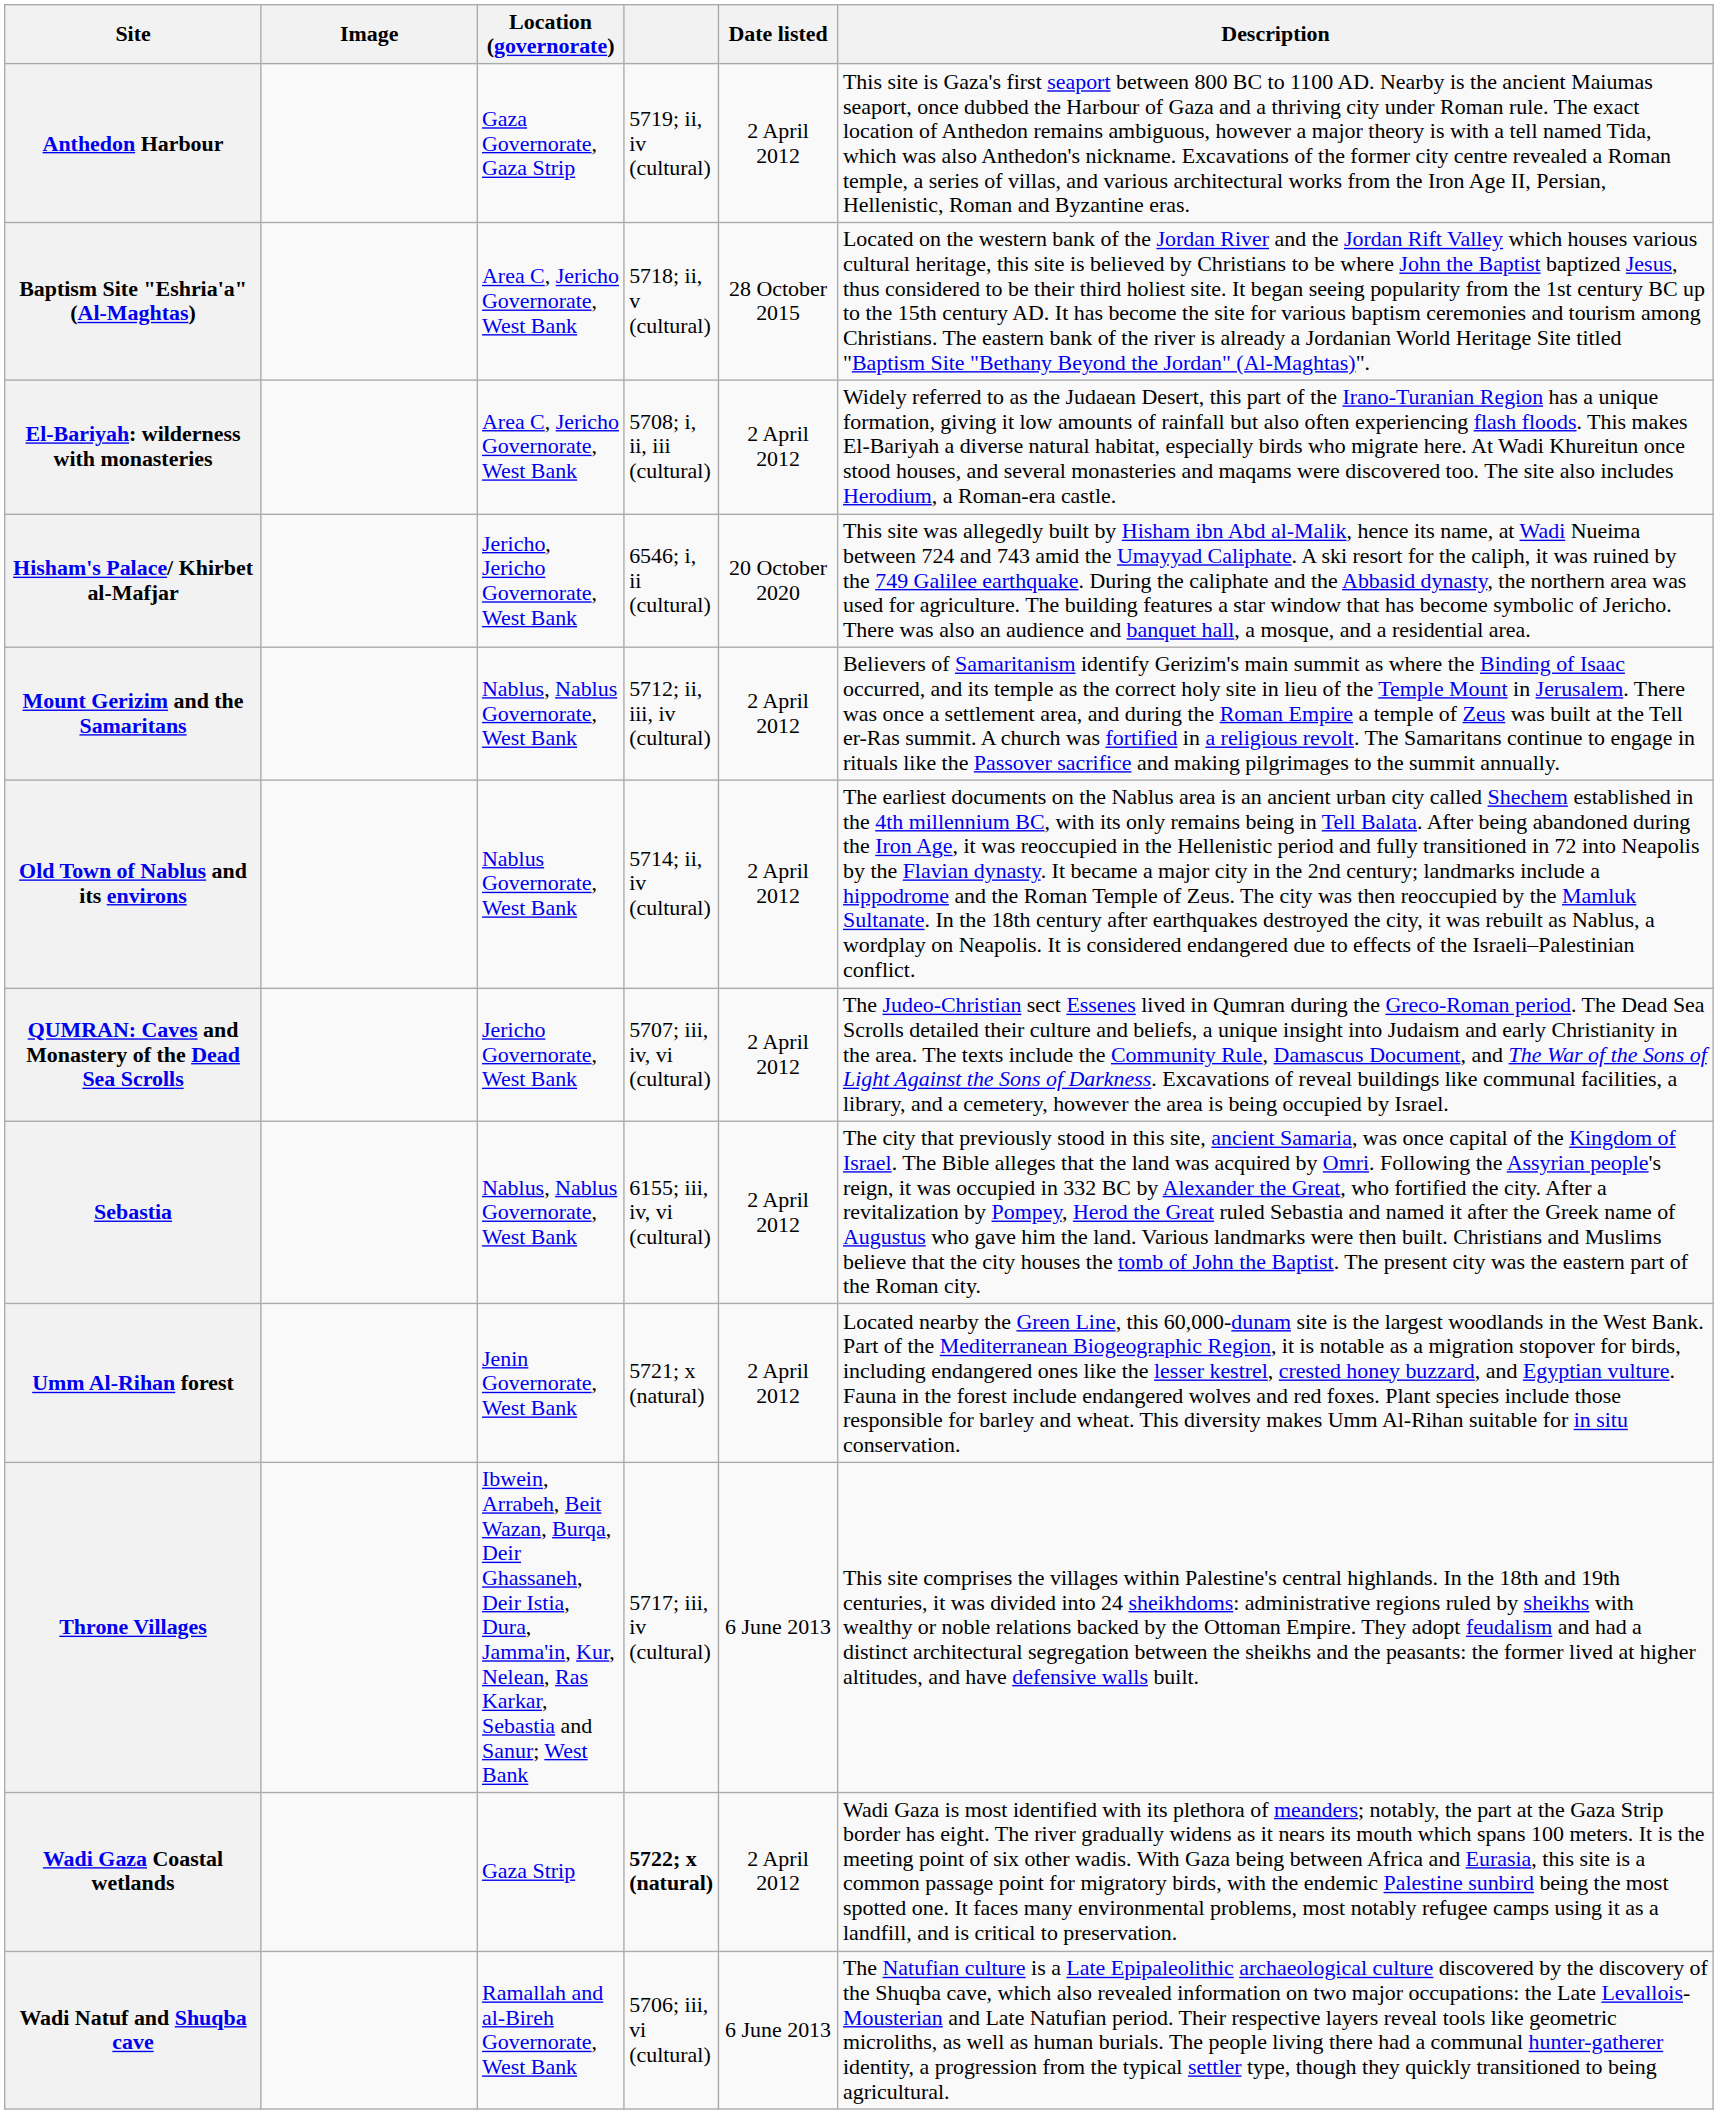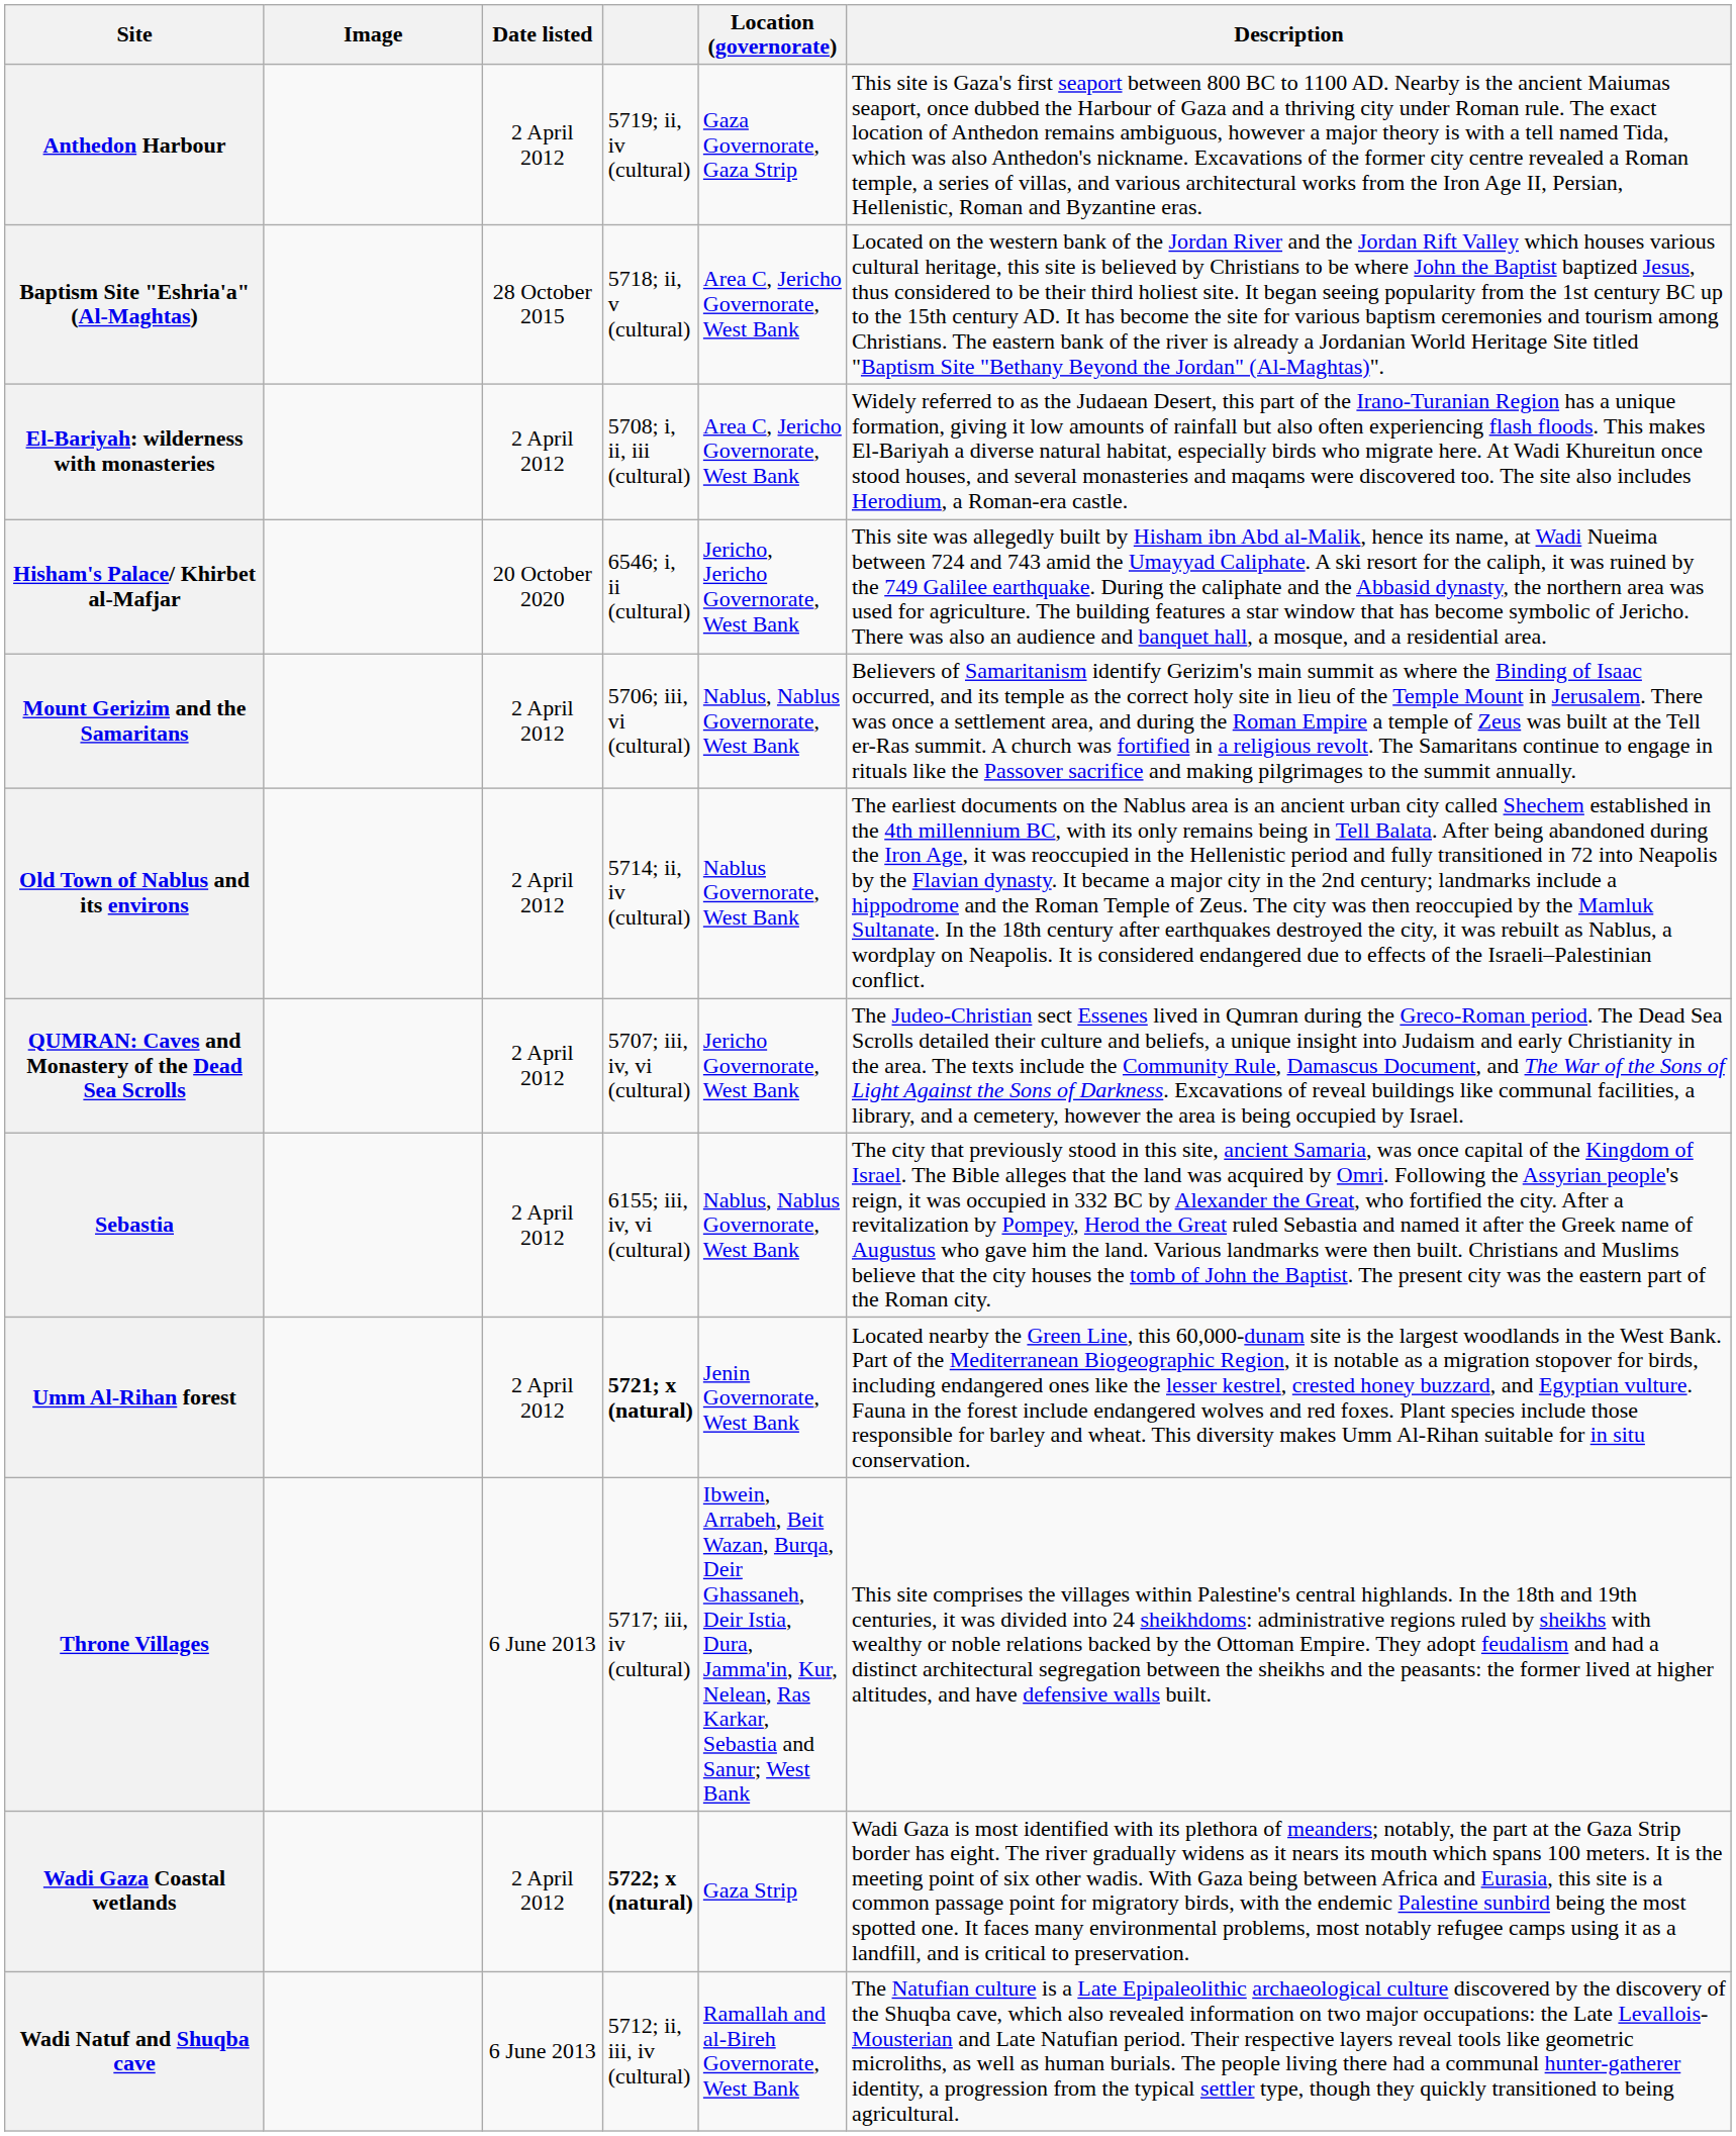 <table class="wikitable sortable plainrowheaders">
 <tr>
 <th style="width:180px;" scope="col">Site</th>
 <th class="unsortable" style="width:150px;" scope="col">Image</th>
+<th style="width:80px;" scope="col">Date listed</th>
+<th style="width:50px;" scope="col"></th>
 <th style="width:100px;" scope="col">Location (<a href='#'>governorate</a>)</th>
-<th style="width:50px;" scope="col"></th>
-<th style="width:80px;" scope="col">Date listed</th>
 <th scope="col" class="unsortable">Description</th>
 </tr>
 <tr>
 <th scope="row"><a href='#'>Anthedon</a> Harbour</th>
 <td></td>
+<td align="center">2 April 2012</td>
+<td>5719; ii, iv (cultural)</td>
 <td><a href='#'>Gaza Governorate</a>, <a href='#'>Gaza Strip</a></td>
-<td>5719; ii, iv (cultural)</td>
-<td align="center">2 April 2012</td>
 <td>This site is Gaza's first <a href='#'>seaport</a> between 800 BC to 1100 AD. Nearby is the ancient Maiumas seaport, once dubbed the Harbour of Gaza and a thriving city under Roman rule. The exact location of Anthedon remains ambiguous, however a major theory is with a tell named Tida, which was also Anthedon's nickname. Excavations of the former city centre revealed a Roman temple, a series of villas, and various architectural works from the Iron Age II, Persian, Hellenistic, Roman and Byzantine eras. </td>
 </tr>
 <tr>
 <th scope="row">Baptism Site "Eshria'a" (<a href='#'>Al-Maghtas</a>)</th>
 <td></td>
+<td align="center">28 October 2015</td>
+<td>5718; ii, v (cultural)</td>
 <td><a href='#'>Area C</a>, <a href='#'>Jericho Governorate</a>, <a href='#'>West Bank</a></td>
-<td>5718; ii, v (cultural)</td>
-<td align="center">28 October 2015</td>
 <td>Located on the western bank of the <a href='#'>Jordan River</a> and the <a href='#'>Jordan Rift Valley</a> which houses various cultural heritage, this site is believed by Christians to be where <a href='#'>John the Baptist</a> baptized <a href='#'>Jesus</a>, thus considered to be their third holiest site. It began seeing popularity from the 1st century BC up to the 15th century AD. It has become the site for various baptism ceremonies and tourism among Christians. The eastern bank of the river is already a Jordanian World Heritage Site titled "<a href='#'>Baptism Site "Bethany Beyond the Jordan" (Al-Maghtas)</a>".</td>
 </tr>
 <tr>
 <th scope="row"><a href='#'>El-Bariyah</a>: wilderness with monasteries</th>
 <td></td>
+<td align="center">2 April 2012</td>
+<td>5708; i, ii, iii (cultural)</td>
 <td><a href='#'>Area C</a>, <a href='#'>Jericho Governorate</a>, <a href='#'>West Bank</a></td>
-<td>5708; i, ii, iii (cultural)</td>
-<td align="center">2 April 2012</td>
 <td>Widely referred to as the Judaean Desert, this part of the <a href='#'>Irano-Turanian Region</a> has a unique formation, giving it low amounts of rainfall but also often experiencing <a href='#'>flash floods</a>. This makes El-Bariyah a diverse natural habitat, especially birds who migrate here. At Wadi Khureitun once stood houses, and several monasteries and maqams were discovered too. The site also includes <a href='#'>Herodium</a>, a Roman-era castle.</td>
 </tr>
 <tr>
 <th scope="row"><a href='#'>Hisham's Palace</a>/ Khirbet al-Mafjar</th>
 <td></td>
+<td align="center">20 October 2020</td>
+<td>6546; i, ii (cultural)</td>
 <td><a href='#'>Jericho</a>, <a href='#'>Jericho Governorate</a>, <a href='#'>West Bank</a></td>
-<td>6546; i, ii (cultural)</td>
-<td align="center">20 October 2020</td>
 <td>This site was allegedly built by <a href='#'>Hisham ibn Abd al-Malik</a>, hence its name, at <a href='#'>Wadi</a> Nueima between 724 and 743 amid the <a href='#'>Umayyad Caliphate</a>. A ski resort for the caliph, it was ruined by the <a href='#'>749 Galilee earthquake</a>. During the caliphate and the <a href='#'>Abbasid dynasty</a>, the northern area was used for agriculture. The building features a star window that has become symbolic of Jericho. There was also an audience and <a href='#'>banquet hall</a>, a mosque, and a residential area.</td>
 </tr>
 <tr>
 <th scope="row"><a href='#'>Mount Gerizim</a> and the <a href='#'>Samaritans</a></th>
 <td></td>
+<td align="center">2 April 2012</td>
+<td>5706; iii, vi (cultural)</td>
 <td><a href='#'>Nablus</a>, <a href='#'>Nablus Governorate</a>, <a href='#'>West Bank</a></td>
-<td>5712; ii, iii, iv (cultural)</td>
-<td align="center">2 April 2012</td>
 <td>Believers of <a href='#'>Samaritanism</a> identify Gerizim's main summit as where the <a href='#'>Binding of Isaac</a> occurred, and its temple as the correct holy site in lieu of the <a href='#'>Temple Mount</a> in <a href='#'>Jerusalem</a>. There was once a settlement area, and during the <a href='#'>Roman Empire</a> a temple of <a href='#'>Zeus</a> was built at the Tell er-Ras summit. A church was <a href='#'>fortified</a> in <a href='#'>a religious revolt</a>. The Samaritans continue to engage in rituals like the <a href='#'>Passover sacrifice</a> and making pilgrimages to the summit annually.</td>
 </tr>
 <tr>
 <th scope="row"><a href='#'>Old Town of Nablus</a> and its <a href='#'>environs</a></th>
 <td></td>
+<td align="center">2 April 2012</td>
+<td>5714; ii, iv (cultural)</td>
 <td><a href='#'>Nablus Governorate</a>, <a href='#'>West Bank</a></td>
-<td>5714; ii, iv (cultural)</td>
-<td align="center">2 April 2012</td>
 <td>The earliest documents on the Nablus area is an ancient urban city called <a href='#'>Shechem</a> established in the <a href='#'>4th millennium BC</a>, with its only remains being in <a href='#'>Tell Balata</a>. After being abandoned during the <a href='#'>Iron Age</a>, it was reoccupied in the Hellenistic period and fully transitioned in 72 into Neapolis by the <a href='#'>Flavian dynasty</a>. It became a major city in the 2nd century; landmarks include a <a href='#'>hippodrome</a> and the Roman Temple of Zeus. The city was then reoccupied by the <a href='#'>Mamluk Sultanate</a>. In the 18th century after earthquakes destroyed the city, it was rebuilt as Nablus, a wordplay on Neapolis. It is considered endangered due to effects of the Israeli–Palestinian conflict.</td>
 </tr>
 <tr>
 <th scope="row"><a href='#'>QUMRAN: Caves</a> and Monastery of the <a href='#'>Dead Sea Scrolls</a></th>
 <td></td>
+<td align="center">2 April 2012</td>
+<td>5707; iii, iv, vi (cultural)</td>
 <td><a href='#'>Jericho Governorate</a>, <a href='#'>West Bank</a></td>
-<td>5707; iii, iv, vi (cultural)</td>
-<td align="center">2 April 2012</td>
 <td>The <a href='#'>Judeo-Christian</a> sect <a href='#'>Essenes</a> lived in Qumran during the <a href='#'>Greco-Roman period</a>. The Dead Sea Scrolls detailed their culture and beliefs, a unique insight into Judaism and early Christianity in the area. The texts include the <a href='#'>Community Rule</a>, <a href='#'>Damascus Document</a>, and <em><a href='#'>The War of the Sons of Light Against the Sons of Darkness</a></em>. Excavations of reveal buildings like communal facilities, a library, and a cemetery, however the area is being occupied by Israel.</td>
 </tr>
 <tr>
 <th scope="row"><a href='#'>Sebastia</a></th>
 <td></td>
+<td align="center">2 April 2012</td>
+<td>6155; iii, iv, vi (cultural)</td>
 <td><a href='#'>Nablus</a>, <a href='#'>Nablus Governorate</a>, <a href='#'>West Bank</a></td>
-<td>6155; iii, iv, vi (cultural)</td>
-<td align="center">2 April 2012</td>
 <td>The city that previously stood in this site, <a href='#'>ancient Samaria</a>, was once capital of the <a href='#'>Kingdom of Israel</a>. The Bible alleges that the land was acquired by <a href='#'>Omri</a>. Following the <a href='#'>Assyrian people</a>'s reign, it was occupied in 332 BC by <a href='#'>Alexander the Great</a>, who fortified the city. After a revitalization by <a href='#'>Pompey</a>, <a href='#'>Herod the Great</a> ruled Sebastia and named it after the Greek name of <a href='#'>Augustus</a> who gave him the land. Various landmarks were then built. Christians and Muslims believe that the city houses the <a href='#'>tomb of John the Baptist</a>. The present city was the eastern part of the Roman city.</td>
 </tr>
 <tr>
 <th scope="row"><a href='#'>Umm Al-Rihan</a> forest</th>
 <td></td>
+<td align="center">2 April 2012</td>
+<td><strong>5721; x (natural)</strong></td>
 <td><a href='#'>Jenin Governorate</a>, <a href='#'>West Bank</a></td>
-<td>5721; x (natural)</td>
-<td align="center">2 April 2012</td>
 <td>Located nearby the <a href='#'>Green Line</a>, this 60,000-<a href='#'>dunam</a> site is the largest woodlands in the West Bank. Part of the <a href='#'>Mediterranean Biogeographic Region</a>, it is notable as a migration stopover for birds, including endangered ones like the <a href='#'>lesser kestrel</a>, <a href='#'>crested honey buzzard</a>, and <a href='#'>Egyptian vulture</a>. Fauna in the forest include endangered wolves and red foxes. Plant species include those responsible for barley and wheat. This diversity makes Umm Al-Rihan suitable for <a href='#'>in situ</a> conservation.</td>
 </tr>
 <tr>
 <th scope="row"><a href='#'>Throne Villages</a></th>
 <td></td>
+<td align="center">6 June 2013</td>
+<td>5717; iii, iv (cultural)</td>
 <td><a href='#'>Ibwein</a>, <a href='#'>Arrabeh</a>, <a href='#'>Beit Wazan</a>, <a href='#'>Burqa</a>, <a href='#'>Deir Ghassaneh</a>, <a href='#'>Deir Istia</a>, <a href='#'>Dura</a>, <a href='#'>Jamma'in</a>, <a href='#'>Kur</a>, <a href='#'>Nelean</a>, <a href='#'>Ras Karkar</a>, <a href='#'>Sebastia</a> and <a href='#'>Sanur</a>; <a href='#'>West Bank</a></td>
-<td>5717; iii, iv (cultural)</td>
-<td align="center">6 June 2013</td>
 <td>This site comprises the villages within Palestine's central highlands. In the 18th and 19th centuries, it was divided into 24 <a href='#'>sheikhdoms</a>: administrative regions ruled by <a href='#'>sheikhs</a> with wealthy or noble relations backed by the Ottoman Empire. They adopt <a href='#'>feudalism</a> and had a distinct architectural segregation between the sheikhs and the peasants: the former lived at higher altitudes, and have <a href='#'>defensive walls</a> built.</td>
 </tr>
 <tr>
 <th scope="row"><a href='#'>Wadi Gaza</a> Coastal wetlands</th>
 <td></td>
+<td align="center">2 April 2012</td>
+<td><strong>5722; x (natural)</strong></td>
 <td><a href='#'>Gaza Strip</a></td>
-<td><strong>5722; x (natural)</strong></td>
-<td align="center">2 April 2012</td>
 <td>Wadi Gaza is most identified with its plethora of <a href='#'>meanders</a>; notably, the part at the Gaza Strip border has eight. The river gradually widens as it nears its mouth which spans 100 meters. It is the meeting point of six other wadis. With Gaza being between Africa and <a href='#'>Eurasia</a>, this site is a common passage point for migratory birds, with the endemic <a href='#'>Palestine sunbird</a> being the most spotted one. It faces many environmental problems, most notably refugee camps using it as a landfill, and is critical to preservation.</td>
 </tr>
 <tr>
 <th scope="row">Wadi Natuf and <a href='#'>Shuqba cave</a></th>
 <td></td>
+<td align="center">6 June 2013</td>
+<td>5712; ii, iii, iv (cultural)</td>
 <td><a href='#'>Ramallah and al-Bireh Governorate</a>, <a href='#'>West Bank</a></td>
-<td>5706; iii, vi (cultural)</td>
-<td align="center">6 June 2013</td>
 <td>The <a href='#'>Natufian culture</a> is a <a href='#'>Late Epipaleolithic</a> <a href='#'>archaeological culture</a> discovered by the discovery of the Shuqba cave, which also revealed information on two major occupations: the Late <a href='#'>Levallois</a>-<a href='#'>Mousterian</a> and Late Natufian period. Their respective layers reveal tools like geometric microliths, as well as human burials. The people living there had a communal <a href='#'>hunter-gatherer</a> identity, a progression from the typical <a href='#'>settler</a> type, though they quickly transitioned to being agricultural.</td>
 </tr>
 </table>
